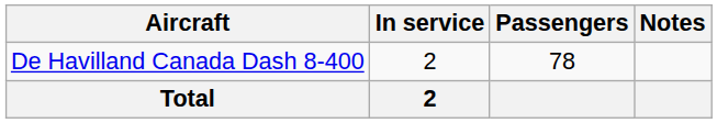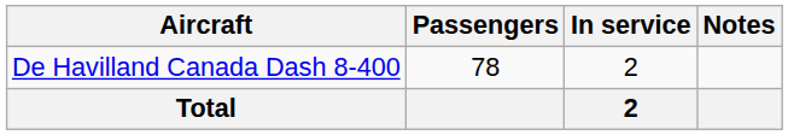 <table class="wikitable" style="margin:0.5em auto; text-align:center">
 <tr>
 <th>Aircraft</th>
+<th>Passengers</th>
 <th>In service</th>
-<th>Passengers</th>
 <th>Notes</th>
 </tr>
 <tr>
 <td><a href='#'>De Havilland Canada Dash 8-400</a></td>
+<td align="center">78</td>
 <td align="center">2</td>
-<td align="center">78</td>
 <td></td>
 </tr>
 <tr>
 <th>Total</th>
+<th></th>
 <th>2</th>
-<th></th>
 <th></th>
 </tr>
 </table>
